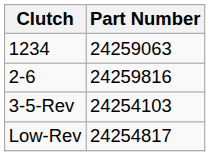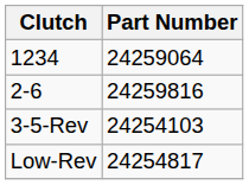 <table class=wikitable>
 <tr>
 <th>Clutch</th>
 <th>Part Number</th>
 </tr>
 <tr>
 <td>1234</td>
-<td>24259063</td>
+<td>24259064</td>
 </tr>
 <tr>
 <td>2-6</td>
 <td>24259816</td>
 </tr>
 <tr>
 <td>3-5-Rev</td>
 <td>24254103</td>
 </tr>
 <tr>
 <td>Low-Rev</td>
 <td>24254817</td>
 </tr>
 <tr>
 </tr>
 </table>
